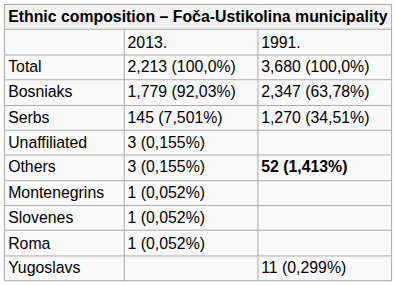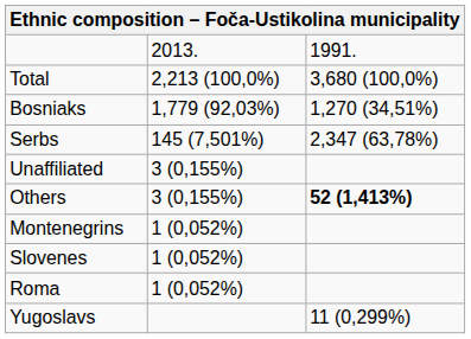 <table class="wikitable">
 <tr>
 <th colspan="8">Ethnic composition – Foča-Ustikolina municipality</th>
 </tr>
 <tr>
 <td></td>
 <td>2013.</td>
 <td>1991.</td>
 </tr>
 <tr>
 <td>Total</td>
 <td>2,213 (100,0%)</td>
 <td>3,680 (100,0%)</td>
 </tr>
 <tr>
 <td>Bosniaks</td>
 <td>1,779 (92,03%)</td>
-<td>2,347 (63,78%)</td>
+<td>1,270 (34,51%)</td>
 </tr>
 <tr>
 <td>Serbs</td>
 <td>145 (7,501%)</td>
-<td>1,270 (34,51%)</td>
+<td>2,347 (63,78%)</td>
 </tr>
 <tr>
 <td>Unaffiliated</td>
 <td>3 (0,155%)</td>
 <td></td>
 </tr>
 <tr>
 <td>Others</td>
 <td>3 (0,155%)</td>
 <td><strong>52 (1,413%)</strong></td>
 </tr>
 <tr>
 <td>Montenegrins</td>
 <td>1 (0,052%)</td>
 <td></td>
 </tr>
 <tr>
 <td>Slovenes</td>
 <td>1 (0,052%)</td>
 <td></td>
 </tr>
 <tr>
 <td>Roma</td>
 <td>1 (0,052%)</td>
 <td></td>
 </tr>
 <tr>
 <td>Yugoslavs</td>
 <td></td>
 <td>11 (0,299%)</td>
 </tr>
 </table>
